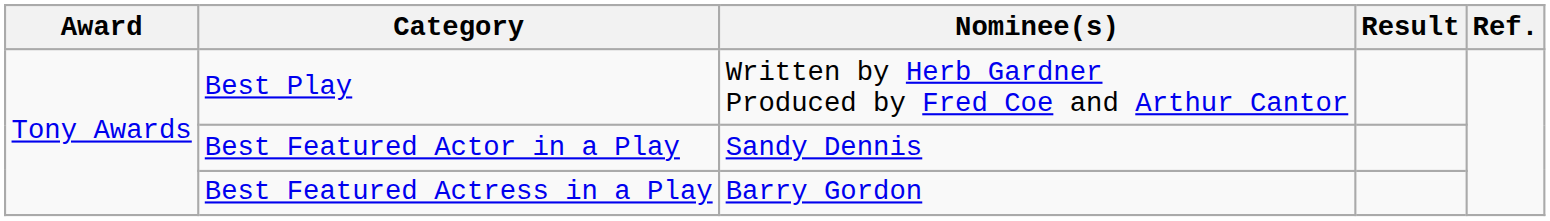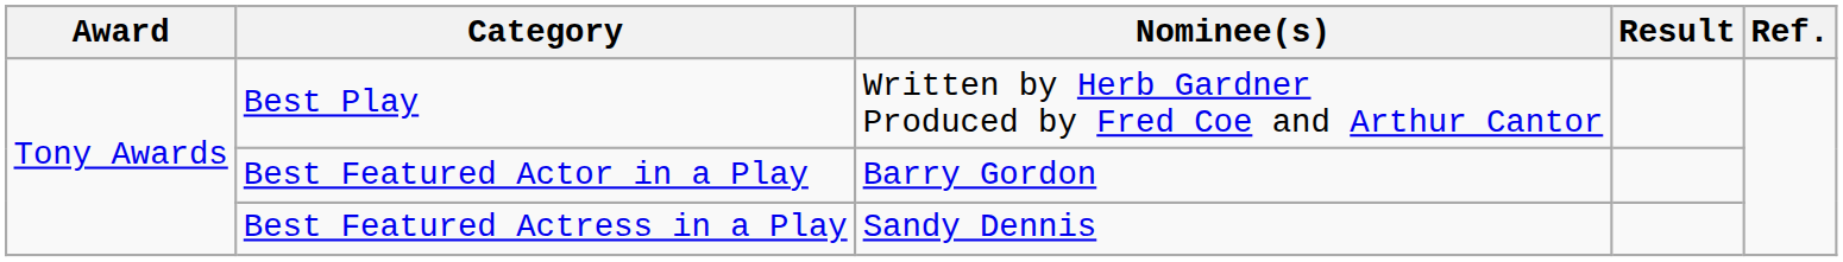 <table class="wikitable plainrowheaders">
 <tr>
 <th>Award</th>
 <th>Category</th>
 <th>Nominee(s)</th>
 <th>Result</th>
 <th>Ref.</th>
 </tr>
 <tr>
 <td rowspan="3"><a href='#'>Tony Awards</a></td>
 <td><a href='#'>Best Play</a></td>
 <td>Written by <a href='#'>Herb Gardner</a> <br> Produced by <a href='#'>Fred Coe</a> and <a href='#'>Arthur Cantor</a></td>
 <td></td>
 <td align="center" rowspan="3"></td>
 </tr>
 <tr>
 <td><a href='#'>Best Featured Actor in a Play</a></td>
-<td><a href='#'>Sandy Dennis</a></td>
+<td><a href='#'>Barry Gordon</a></td>
 <td></td>
 </tr>
 <tr>
 <td><a href='#'>Best Featured Actress in a Play</a></td>
-<td><a href='#'>Barry Gordon</a></td>
+<td><a href='#'>Sandy Dennis</a></td>
 <td></td>
 </tr>
 </table>
